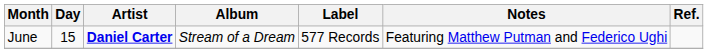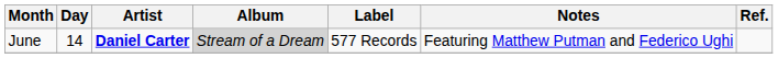 <table class="wikitable">
 <tr>
 <th>Month</th>
 <th>Day</th>
 <th>Artist</th>
 <th>Album</th>
 <th>Label</th>
 <th>Notes</th>
 <th>Ref.</th>
 </tr>
 <tr>
 <td rowspan="1">June</td>
-<td rowspan="1" style="text-align:center;">15</td>
+<td rowspan="1" style="text-align:center;">14</td>
 <td><strong><a href='#'>Daniel Carter</a></strong></td>
-<td><em>Stream of a Dream</em></td>
+<td style="background: lightgrey;"><em>Stream of a Dream</em></td>
 <td>577 Records</td>
 <td>Featuring <a href='#'>Matthew Putman</a> and <a href='#'>Federico Ughi</a></td>
 <td></td>
 </tr>
 <tr>
 </tr>
 </table>
